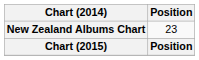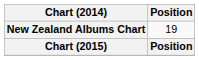 <table class="wikitable plainrowheaders sortable" style="text-align:center">
 <tr>
 <th scope="col">Chart (2014)</th>
 <th scope="col">Position</th>
 </tr>
 <tr>
 <th scope="row">New Zealand Albums Chart</th>
-<td>23</td>
+<td>19</td>
 </tr>
 <tr>
 <th scope="col">Chart (2015)</th>
 <th scope="col">Position</th>
 </tr>
 <tr>
 </tr>
 </table>
